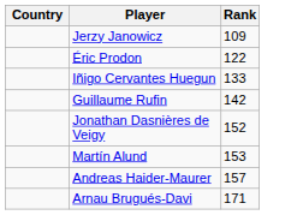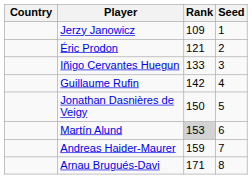 <table class="sortable wikitable">
 <tr>
 <th width="70">Country</th>
 <th width="175">Player</th>
 <th>Rank</th>
+<th>Seed</th>
 </tr>
 <tr>
 <td></td>
 <td><a href='#'>Jerzy Janowicz</a></td>
 <td>109</td>
+<td>1</td>
 </tr>
 <tr>
 <td></td>
 <td><a href='#'>Éric Prodon</a></td>
-<td>122</td>
+<td>121</td>
+<td>2</td>
 </tr>
 <tr>
 <td></td>
 <td><a href='#'>Iñigo Cervantes Huegun</a></td>
 <td>133</td>
+<td>3</td>
 </tr>
 <tr>
 <td></td>
 <td><a href='#'>Guillaume Rufin</a></td>
 <td>142</td>
+<td>4</td>
 </tr>
 <tr>
 <td></td>
 <td><a href='#'>Jonathan Dasnières de Veigy</a></td>
-<td>152</td>
+<td>150</td>
+<td>5</td>
 </tr>
 <tr>
 <td></td>
 <td><a href='#'>Martín Alund</a></td>
-<td>153</td>
+<td style="background: lightgrey;">153</td>
+<td>6</td>
 </tr>
 <tr>
 <td></td>
 <td><a href='#'>Andreas Haider-Maurer</a></td>
-<td>157</td>
+<td>159</td>
+<td>7</td>
 </tr>
 <tr>
 <td></td>
 <td><a href='#'>Arnau Brugués-Davi</a></td>
 <td>171</td>
+<td>8</td>
 </tr>
 </table>
